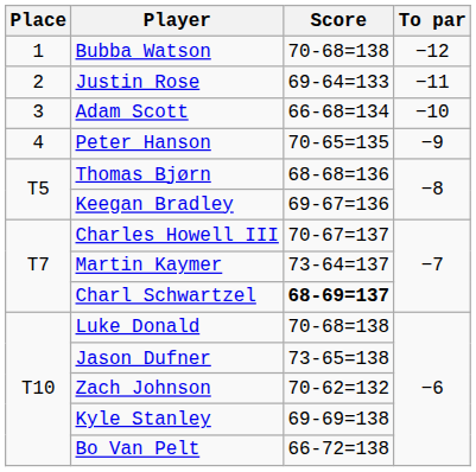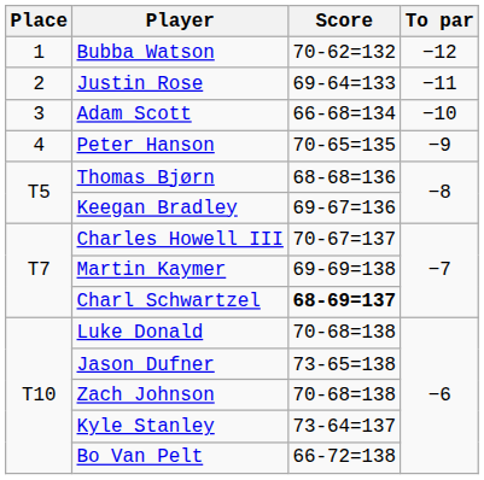 <table class="wikitable">
 <tr>
 <th>Place</th>
 <th>Player</th>
 <th>Score</th>
 <th>To par</th>
 </tr>
 <tr>
 <td align=center>1</td>
 <td> <a href='#'>Bubba Watson</a></td>
-<td align=center>70-68=138</td>
+<td align=center>70-62=132</td>
 <td align=center>−12</td>
 </tr>
 <tr>
 <td align=center>2</td>
 <td> <a href='#'>Justin Rose</a></td>
 <td align=center>69-64=133</td>
 <td align=center>−11</td>
 </tr>
 <tr>
 <td align=center>3</td>
 <td> <a href='#'>Adam Scott</a></td>
 <td align=center>66-68=134</td>
 <td align=center>−10</td>
 </tr>
 <tr>
 <td align=center>4</td>
 <td> <a href='#'>Peter Hanson</a></td>
 <td align=center>70-65=135</td>
 <td align=center>−9</td>
 </tr>
 <tr>
 <td rowspan="2" align=center>T5</td>
 <td> <a href='#'>Thomas Bjørn</a></td>
 <td align=center>68-68=136</td>
 <td rowspan="2" align=center>−8</td>
 </tr>
 <tr>
 <td> <a href='#'>Keegan Bradley</a></td>
 <td align=center>69-67=136</td>
 </tr>
 <tr>
 <td rowspan="3" align=center>T7</td>
 <td> <a href='#'>Charles Howell III</a></td>
 <td align=center>70-67=137</td>
 <td rowspan="3" align=center>−7</td>
 </tr>
 <tr>
 <td> <a href='#'>Martin Kaymer</a></td>
-<td align=center>73-64=137</td>
+<td align=center>69-69=138</td>
 </tr>
 <tr>
 <td> <a href='#'>Charl Schwartzel</a></td>
 <td align=center><strong>68-69=137</strong></td>
 </tr>
 <tr>
 <td rowspan="5" align=center>T10</td>
 <td> <a href='#'>Luke Donald</a></td>
 <td align=center>70-68=138</td>
 <td rowspan="5" align=center>−6</td>
 </tr>
 <tr>
 <td> <a href='#'>Jason Dufner</a></td>
 <td align=center>73-65=138</td>
 </tr>
 <tr>
 <td> <a href='#'>Zach Johnson</a></td>
-<td align=center>70-62=132</td>
+<td align=center>70-68=138</td>
 </tr>
 <tr>
 <td> <a href='#'>Kyle Stanley</a></td>
-<td align=center>69-69=138</td>
+<td align=center>73-64=137</td>
 </tr>
 <tr>
 <td> <a href='#'>Bo Van Pelt</a></td>
 <td align=center>66-72=138</td>
 </tr>
 </table>
